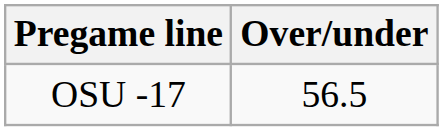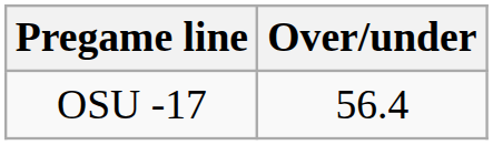 <table class="wikitable">
 <tr align="center">
 <th style=>Pregame line</th>
 <th style=>Over/under</th>
 </tr>
 <tr align="center">
 <td>OSU -17</td>
-<td>56.5</td>
+<td>56.4</td>
 </tr>
 </table>
